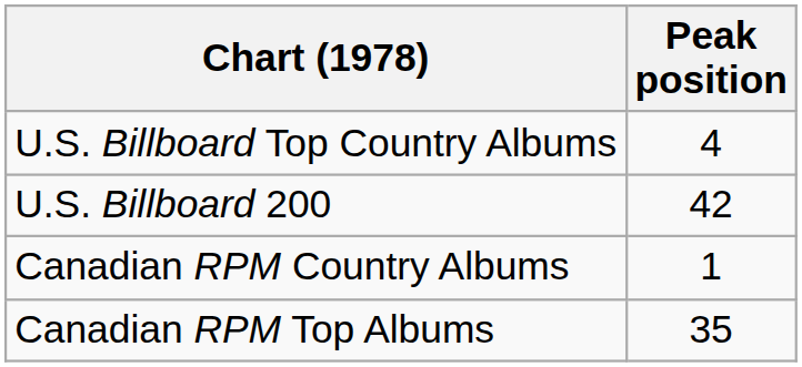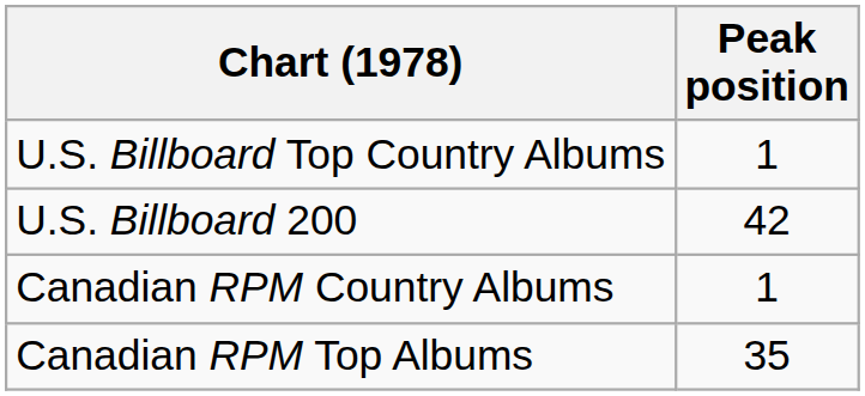 <table class="wikitable">
 <tr>
 <th>Chart (1978)</th>
 <th>Peak<br>position</th>
 </tr>
 <tr>
 <td>U.S. <em>Billboard</em> Top Country Albums</td>
-<td align="center">4</td>
+<td align="center">1</td>
 </tr>
 <tr>
 <td>U.S. <em>Billboard</em> 200</td>
 <td align="center">42</td>
 </tr>
 <tr>
 <td>Canadian <em>RPM</em> Country Albums</td>
 <td align="center">1</td>
 </tr>
 <tr>
 <td>Canadian <em>RPM</em> Top Albums</td>
 <td align="center">35</td>
 </tr>
 </table>
